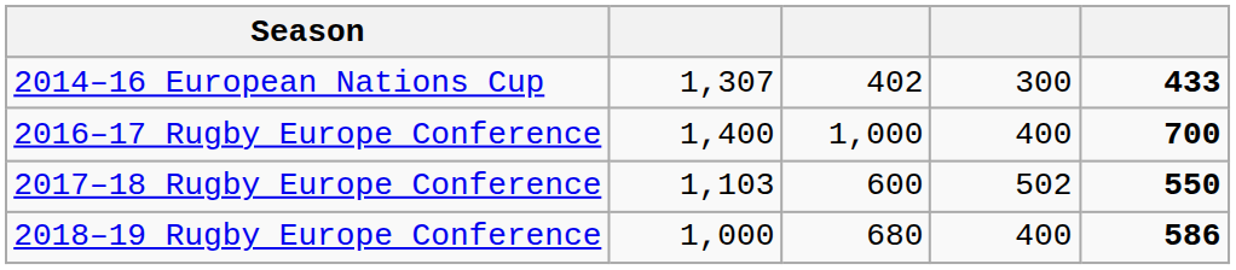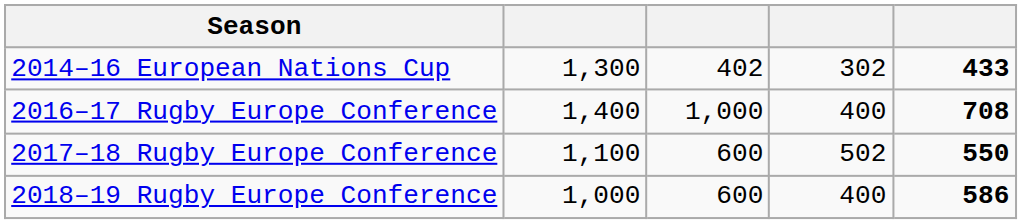 <table class="wikitable sortable" style="text-align:right">
 <tr>
 <th>Season</th>
 <th width=65></th>
 <th width=55></th>
 <th width=55></th>
 <th width=55></th>
 </tr>
 <tr>
 <td align=left><a href='#'>2014–16 European Nations Cup</a></td>
-<td>1,307</td>
+<td>1,300</td>
 <td>402</td>
-<td>300</td>
+<td>302</td>
 <td><strong>433</strong></td>
 </tr>
 <tr>
 <td align=left><a href='#'>2016–17 Rugby Europe Conference</a></td>
 <td>1,400</td>
 <td>1,000</td>
 <td>400</td>
-<td><strong>700</strong></td>
+<td><strong>708</strong></td>
 </tr>
 <tr>
 <td align=left><a href='#'>2017–18 Rugby Europe Conference</a></td>
-<td>1,103</td>
+<td>1,100</td>
 <td>600</td>
 <td>502</td>
 <td><strong>550</strong></td>
 </tr>
 <tr>
 <td align=left><a href='#'>2018–19 Rugby Europe Conference</a></td>
 <td>1,000</td>
-<td>680</td>
+<td>600</td>
 <td>400</td>
 <td><strong>586</strong></td>
 </tr>
 </table>
